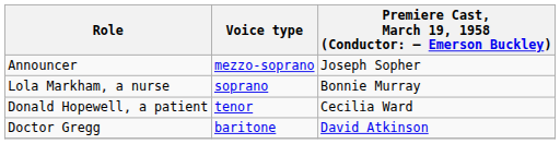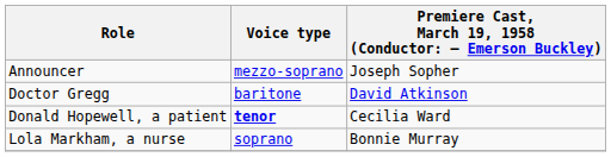 <table class="wikitable">
 <tr>
 <th>Role</th>
 <th>Voice type</th>
 <th>Premiere Cast,<br> March 19, 1958<br>(Conductor: – <a href='#'>Emerson Buckley</a>)</th>
 </tr>
 <tr>
 <td>Announcer</td>
 <td><a href='#'>mezzo-soprano</a></td>
 <td>Joseph Sopher</td>
 </tr>
 <tr>
+<td>Doctor Gregg</td>
+<td><a href='#'>baritone</a></td>
+<td><a href='#'>David Atkinson</a></td>
+</tr>
+<tr>
+<td>Donald Hopewell, a patient</td>
+<td><strong><a href='#'>tenor</a></strong></td>
+<td>Cecilia Ward</td>
+</tr>
+<tr>
 <td>Lola Markham, a nurse</td>
 <td><a href='#'>soprano</a></td>
 <td>Bonnie Murray</td>
 </tr>
 <tr>
-<td>Donald Hopewell, a patient</td>
-<td><a href='#'>tenor</a></td>
-<td>Cecilia Ward</td>
-</tr>
-<tr>
-<td>Doctor Gregg</td>
-<td><a href='#'>baritone</a></td>
-<td><a href='#'>David Atkinson</a></td>
-</tr>
-<tr>
 </tr>
 </table>
